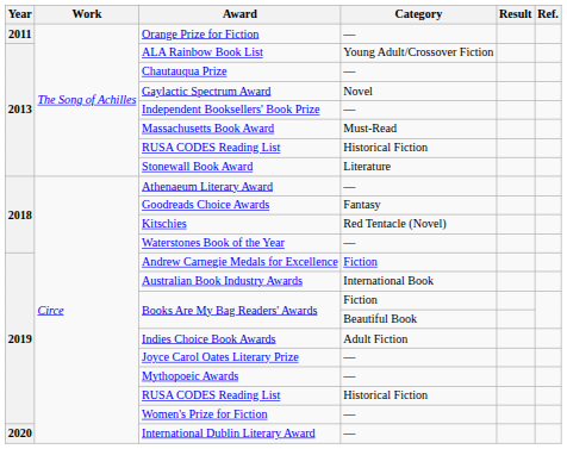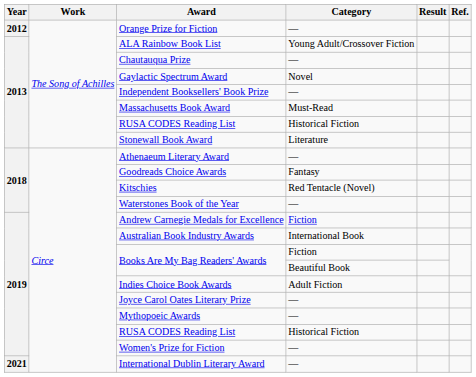 <table class="wikitable sortable">
 <tr>
 <th>Year</th>
 <th>Work</th>
 <th>Award</th>
 <th>Category</th>
 <th>Result</th>
 <th>Ref.</th>
 </tr>
 <tr>
-<th rowspan="1">2011</th>
+<th rowspan="1">2012</th>
 <td rowspan="8"><em><a href='#'>The Song of Achilles</a></em></td>
 <td><a href='#'>Orange Prize for Fiction</a></td>
 <td>—</td>
 <td></td>
 <td></td>
 </tr>
 <tr>
 <th rowspan="7">2013</th>
 <td><a href='#'>ALA Rainbow Book List</a></td>
 <td>Young Adult/Crossover Fiction</td>
 <td></td>
 <td></td>
 </tr>
 <tr>
 <td><a href='#'>Chautauqua Prize</a></td>
 <td>—</td>
 <td></td>
 <td></td>
 </tr>
 <tr>
 <td><a href='#'>Gaylactic Spectrum Award</a></td>
 <td>Novel</td>
 <td></td>
 <td></td>
 </tr>
 <tr>
 <td><a href='#'>Independent Booksellers' Book Prize</a></td>
 <td>—</td>
 <td></td>
 <td></td>
 </tr>
 <tr>
 <td><a href='#'>Massachusetts Book Award</a></td>
 <td>Must-Read</td>
 <td></td>
 <td></td>
 </tr>
 <tr>
 <td><a href='#'>RUSA CODES Reading List</a></td>
 <td>Historical Fiction</td>
 <td></td>
 <td></td>
 </tr>
 <tr>
 <td><a href='#'>Stonewall Book Award</a></td>
 <td>Literature</td>
 <td></td>
 <td></td>
 </tr>
 <tr>
 <th rowspan="4">2018</th>
 <td rowspan="14"><em><a href='#'>Circe</a></em></td>
 <td><a href='#'>Athenaeum Literary Award</a></td>
 <td>—</td>
 <td></td>
 <td></td>
 </tr>
 <tr>
 <td><a href='#'>Goodreads Choice Awards</a></td>
 <td>Fantasy</td>
 <td></td>
 <td></td>
 </tr>
 <tr>
 <td><a href='#'>Kitschies</a></td>
 <td>Red Tentacle (Novel)</td>
 <td></td>
 <td></td>
 </tr>
 <tr>
 <td><a href='#'>Waterstones Book of the Year</a></td>
 <td>—</td>
 <td></td>
 <td></td>
 </tr>
 <tr>
 <th rowspan="9">2019</th>
 <td><a href='#'>Andrew Carnegie Medals for Excellence</a></td>
 <td><a href='#'>Fiction</a></td>
 <td></td>
 <td></td>
 </tr>
 <tr>
 <td><a href='#'>Australian Book Industry Awards</a></td>
 <td>International Book</td>
 <td></td>
 <td></td>
 </tr>
 <tr>
 <td rowspan="2"><a href='#'>Books Are My Bag Readers' Awards</a></td>
 <td>Fiction</td>
 <td></td>
 <td rowspan="2"></td>
 </tr>
 <tr>
 <td>Beautiful Book</td>
 <td></td>
 </tr>
 <tr>
 <td><a href='#'>Indies Choice Book Awards</a></td>
 <td>Adult Fiction</td>
 <td></td>
 <td></td>
 </tr>
 <tr>
 <td><a href='#'>Joyce Carol Oates Literary Prize</a></td>
 <td>—</td>
 <td></td>
 <td></td>
 </tr>
 <tr>
 <td><a href='#'>Mythopoeic Awards</a></td>
 <td>—</td>
 <td></td>
 <td></td>
 </tr>
 <tr>
 <td><a href='#'>RUSA CODES Reading List</a></td>
 <td>Historical Fiction</td>
 <td></td>
 <td></td>
 </tr>
 <tr>
 <td><a href='#'>Women's Prize for Fiction</a></td>
 <td>—</td>
 <td></td>
 <td></td>
 </tr>
 <tr>
-<th rowspan="1">2020</th>
+<th rowspan="1">2021</th>
 <td><a href='#'>International Dublin Literary Award</a></td>
 <td>—</td>
 <td></td>
 <td></td>
 </tr>
 </table>
